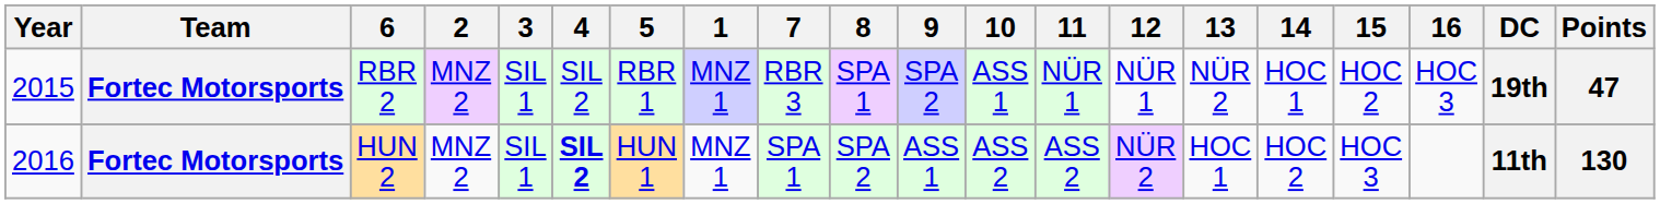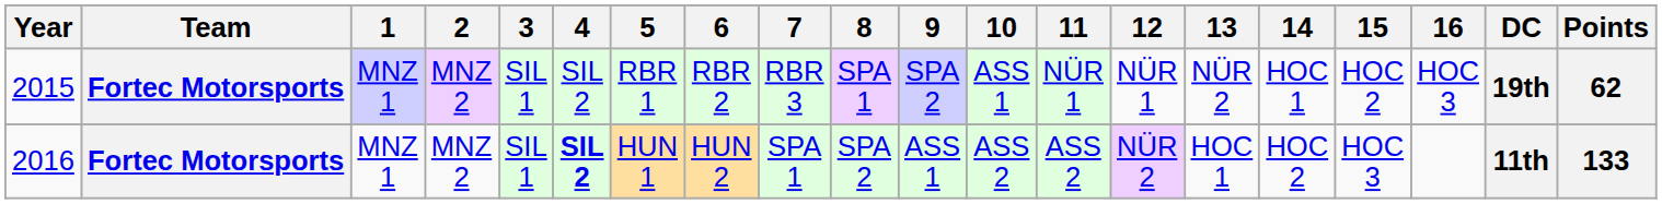 <table class="wikitable" style="text-align:center; font-size:85%">
 <tr>
 <th>Year</th>
 <th>Team</th>
-<th>6</th>
+<th>1</th>
 <th>2</th>
 <th>3</th>
 <th>4</th>
 <th>5</th>
-<th>1</th>
+<th>6</th>
 <th>7</th>
 <th>8</th>
 <th>9</th>
 <th>10</th>
 <th>11</th>
 <th>12</th>
 <th>13</th>
 <th>14</th>
 <th>15</th>
 <th>16</th>
 <th>DC</th>
 <th>Points</th>
 </tr>
 <tr>
 <td><a href='#'>2015</a></td>
 <th nowrap><a href='#'>Fortec Motorsports</a></th>
-<td style="background:#DFFFDF;"><a href='#'>RBR<br>2</a><br></td>
+<td style="background:#CFCFFF;"><a href='#'>MNZ<br>1</a><br></td>
 <td style="background:#EFCFFF;"><a href='#'>MNZ<br>2</a><br></td>
 <td style="background:#DFFFDF;"><a href='#'>SIL<br>1</a><br></td>
 <td style="background:#DFFFDF;"><a href='#'>SIL<br>2</a><br></td>
 <td style="background:#DFFFDF;"><a href='#'>RBR<br>1</a><br></td>
-<td style="background:#CFCFFF;"><a href='#'>MNZ<br>1</a><br></td>
+<td style="background:#DFFFDF;"><a href='#'>RBR<br>2</a><br></td>
 <td style="background:#DFFFDF;"><a href='#'>RBR<br>3</a><br></td>
 <td style="background:#EFCFFF;"><a href='#'>SPA<br>1</a><br></td>
 <td style="background:#CFCFFF;"><a href='#'>SPA<br>2</a><br></td>
 <td style="background:#DFFFDF;"><a href='#'>ASS<br>1</a><br></td>
 <td style="background:#dfffdf;"><a href='#'>NÜR<br>1</a><br></td>
 <td><a href='#'>NÜR<br>1</a></td>
 <td><a href='#'>NÜR<br>2</a></td>
 <td><a href='#'>HOC<br>1</a></td>
 <td><a href='#'>HOC<br>2</a></td>
 <td><a href='#'>HOC<br>3</a></td>
 <th>19th</th>
-<th>47</th>
+<th>62</th>
 </tr>
 <tr>
 <td><a href='#'>2016</a></td>
 <th nowrap><a href='#'>Fortec Motorsports</a></th>
-<td style="background:#ffdf9f;"><a href='#'>HUN<br>2</a><br></td>
+<td style="background:#;"><a href='#'>MNZ<br>1</a><br></td>
 <td style="background:#;"><a href='#'>MNZ<br>2</a><br></td>
 <td style="background:#dfffdf;"><a href='#'>SIL<br>1</a><br></td>
 <td style="background:#dfffdf;"><strong><a href='#'>SIL<br>2</a><br></strong></td>
 <td style="background:#ffdf9f;"><a href='#'>HUN<br>1</a><br></td>
-<td style="background:#;"><a href='#'>MNZ<br>1</a><br></td>
+<td style="background:#ffdf9f;"><a href='#'>HUN<br>2</a><br></td>
 <td style="background:#dfffdf;"><a href='#'>SPA<br>1</a><br></td>
 <td style="background:#dfffdf;"><a href='#'>SPA<br>2</a><br></td>
 <td style="background:#dfffdf;"><a href='#'>ASS<br>1</a><br></td>
 <td style="background:#dfffdf;"><a href='#'>ASS<br>2</a><br></td>
 <td style="background:#DFFFDF;"><a href='#'>ASS<br>2</a><br></td>
 <td style="background:#efcfff;"><a href='#'>NÜR<br>2</a><br></td>
 <td style="background:#;"><a href='#'>HOC<br>1</a><br></td>
 <td style="background:#;"><a href='#'>HOC<br>2</a><br></td>
 <td style="background:#;"><a href='#'>HOC<br>3</a><br></td>
 <td></td>
 <th>11th</th>
-<th>130</th>
+<th>133</th>
 </tr>
 </table>
